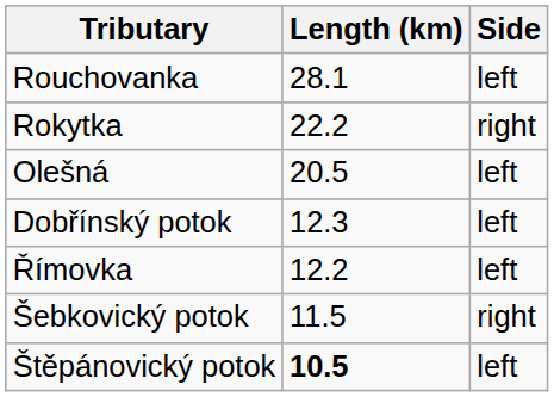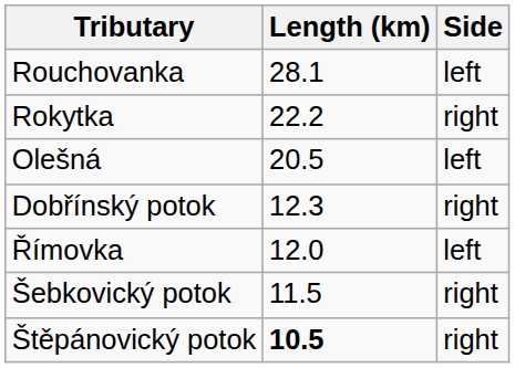 <table class="wikitable">
 <tr>
 <th>Tributary</th>
 <th>Length (km)</th>
 <th>Side</th>
 </tr>
 <tr>
 <td>Rouchovanka</td>
 <td>28.1</td>
 <td>left</td>
 </tr>
 <tr>
 <td>Rokytka</td>
 <td>22.2</td>
 <td>right</td>
 </tr>
 <tr>
 <td>Olešná</td>
 <td>20.5</td>
 <td>left</td>
 </tr>
 <tr>
 <td>Dobřínský potok</td>
 <td>12.3</td>
-<td>left</td>
+<td>right</td>
 </tr>
 <tr>
 <td>Římovka</td>
-<td>12.2</td>
+<td>12.0</td>
 <td>left</td>
 </tr>
 <tr>
 <td>Šebkovický potok</td>
 <td>11.5</td>
 <td>right</td>
 </tr>
 <tr>
 <td>Štěpánovický potok</td>
 <td><strong>10.5</strong></td>
-<td>left</td>
+<td>right</td>
 </tr>
 </table>
